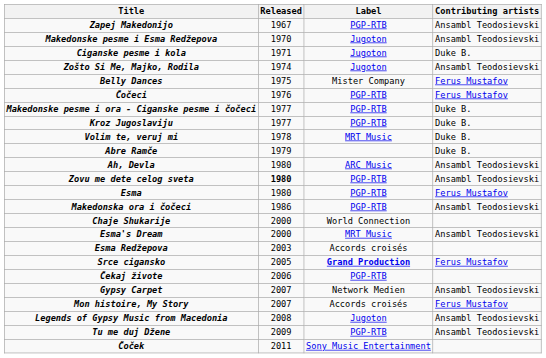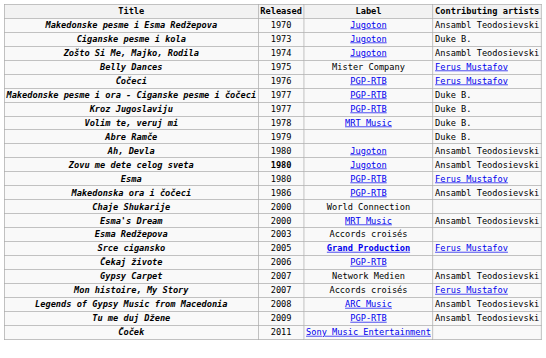 <table class="wikitable" style="font-size:95%">
 <tr>
 <th>Title</th>
 <th>Released</th>
 <th>Label</th>
 <th>Contributing artists</th>
-</tr>
-<tr>
-<td style="text-align:center;"><strong><em> Zapej Makedonijo</em></strong></td>
-<td style="text-align:center;">1967</td>
-<td style="text-align:center;"><a href='#'>PGP-RTB</a></td>
-<td>Ansambl Teodosievski</td>
 </tr>
 <tr>
 <td style="text-align:center;"><strong><em>Makedonske pesme i Esma Redžepova</em></strong></td>
 <td style="text-align:center;">1970</td>
 <td style="text-align:center;"><a href='#'>Jugoton</a></td>
 <td>Ansambl Teodosievski</td>
 </tr>
 <tr>
 <td style="text-align:center;"><strong><em>Ciganske pesme i kola</em></strong></td>
-<td style="text-align:center;">1971</td>
+<td style="text-align:center;">1973</td>
 <td style="text-align:center;"><a href='#'>Jugoton</a></td>
 <td>Duke B.</td>
 </tr>
 <tr>
 <td style="text-align:center;"><strong><em> Zošto Si Me, Majko, Rodila</em></strong></td>
 <td style="text-align:center;">1974</td>
 <td style="text-align:center;"><a href='#'>Jugoton</a></td>
 <td>Ansambl Teodosievski</td>
 </tr>
 <tr>
 <td style="text-align:center;"><strong><em>Belly Dances</em></strong></td>
 <td style="text-align:center;">1975</td>
 <td style="text-align:center;">Mister Company</td>
 <td><a href='#'>Ferus Mustafov</a></td>
 </tr>
 <tr>
 <td style="text-align:center;"><strong><em>Čočeci</em></strong></td>
 <td style="text-align:center;">1976</td>
 <td style="text-align:center;"><a href='#'>PGP-RTB</a></td>
 <td><a href='#'>Ferus Mustafov</a></td>
 </tr>
 <tr>
 <td style="text-align:center;"><strong><em>Makedonske pesme i ora - Ciganske pesme i čočeci </em></strong></td>
 <td style="text-align:center;">1977</td>
 <td style="text-align:center;"><a href='#'>PGP-RTB</a></td>
 <td>Duke B.</td>
 </tr>
 <tr>
 <td style="text-align:center;"><strong><em>Kroz Jugoslaviju</em></strong></td>
 <td style="text-align:center;">1977</td>
 <td style="text-align:center;"><a href='#'>PGP-RTB</a></td>
 <td>Duke B.</td>
 </tr>
 <tr>
 <td style="text-align:center;"><strong><em>Volim te, veruj mi</em></strong></td>
 <td style="text-align:center;">1978</td>
 <td style="text-align:center;"><a href='#'>MRT Music</a></td>
 <td>Duke B.</td>
 </tr>
 <tr>
 <td style="text-align:center;"><strong><em>Abre Ramče</em></strong></td>
 <td style="text-align:center;">1979</td>
 <td></td>
 <td>Duke B.</td>
 </tr>
 <tr>
 <td style="text-align:center;"><strong><em>Ah, Devla</em></strong></td>
 <td style="text-align:center;">1980</td>
-<td style="text-align:center;"><a href='#'>ARC Music</a></td>
+<td style="text-align:center;"><a href='#'>Jugoton</a></td>
 <td>Ansambl Teodosievski</td>
 </tr>
 <tr>
 <td style="text-align:center;"><strong><em>Zovu me dete celog sveta</em></strong></td>
 <td style="text-align:center;"><strong>1980</strong></td>
-<td style="text-align:center;"><a href='#'>PGP-RTB</a></td>
+<td style="text-align:center;"><a href='#'>Jugoton</a></td>
 <td>Ansambl Teodosievski</td>
 </tr>
 <tr>
 <td style="text-align:center;"><strong><em>Esma</em></strong></td>
 <td style="text-align:center;">1980</td>
 <td style="text-align:center;"><a href='#'>PGP-RTB</a></td>
 <td><a href='#'>Ferus Mustafov</a></td>
 </tr>
 <tr>
 <td style="text-align:center;"><strong><em>Makedonska ora i čočeci</em></strong></td>
 <td style="text-align:center;">1986</td>
 <td style="text-align:center;"><a href='#'>PGP-RTB</a></td>
 <td>Ansambl Teodosievski</td>
 </tr>
 <tr>
 <td style="text-align:center;"><strong><em>Chaje Shukarije </em></strong></td>
 <td style="text-align:center;">2000</td>
 <td style="text-align:center;">World Connection</td>
 <td></td>
 </tr>
 <tr>
 <td style="text-align:center;"><strong><em>Esma's Dream</em></strong></td>
 <td style="text-align:center;">2000</td>
 <td style="text-align:center;"><a href='#'>MRT Music</a></td>
 <td>Ansambl Teodosievski</td>
 </tr>
 <tr>
 <td style="text-align:center;"><strong><em>Esma Redžepova</em></strong></td>
 <td style="text-align:center;">2003</td>
 <td style="text-align:center;">Accords croisés</td>
 <td></td>
 </tr>
 <tr>
 <td style="text-align:center;"><strong><em>Srce cigansko</em></strong></td>
 <td style="text-align:center;">2005</td>
 <td style="text-align:center;"><strong><a href='#'>Grand Production</a></strong></td>
 <td><a href='#'>Ferus Mustafov</a></td>
 </tr>
 <tr>
 <td style="text-align:center;"><strong><em>Čekaj živote</em></strong></td>
 <td style="text-align:center;">2006</td>
 <td style="text-align:center;"><a href='#'>PGP-RTB</a></td>
 <td></td>
 </tr>
 <tr>
 <td style="text-align:center;"><strong><em>Gypsy Carpet</em></strong></td>
 <td style="text-align:center;">2007</td>
 <td style="text-align:center;">Network Medien</td>
 <td>Ansambl Teodosievski</td>
 </tr>
 <tr>
 <td style="text-align:center;"><strong><em>Mon histoire, My Story</em></strong></td>
 <td style="text-align:center;">2007</td>
 <td style="text-align:center;">Accords croisés</td>
 <td><a href='#'>Ferus Mustafov</a></td>
 </tr>
 <tr>
 <td style="text-align:center;"><strong><em>Legends of Gypsy Music from Macedonia</em></strong></td>
 <td style="text-align:center;">2008</td>
-<td style="text-align:center;"><a href='#'>Jugoton</a></td>
+<td style="text-align:center;"><a href='#'>ARC Music</a></td>
 <td>Ansambl Teodosievski</td>
 </tr>
 <tr>
 <td style="text-align:center;"><strong><em>Tu me duj Džene</em></strong></td>
 <td style="text-align:center;">2009</td>
 <td style="text-align:center;"><a href='#'>PGP-RTB</a></td>
 <td>Ansambl Teodosievski</td>
 </tr>
 <tr>
 <td style="text-align:center;"><strong><em>Čoček</em></strong></td>
 <td style="text-align:center;">2011</td>
 <td style="text-align:center;"><a href='#'>Sony Music Entertainment</a></td>
 <td></td>
 </tr>
 </table>
